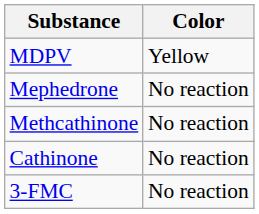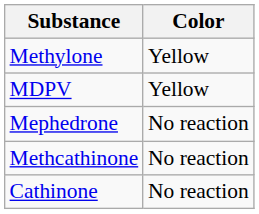 <table class="wikitable sortable">
 <tr>
 <th>Substance</th>
 <th>Color</th>
+</tr>
+<tr>
+<td><a href='#'>Methylone</a></td>
+<td>Yellow</td>
 </tr>
 <tr>
 <td><a href='#'>MDPV</a></td>
 <td>Yellow</td>
 </tr>
 <tr>
 <td><a href='#'>Mephedrone</a></td>
 <td>No reaction</td>
 </tr>
 <tr>
 <td><a href='#'>Methcathinone</a></td>
 <td>No reaction</td>
 </tr>
 <tr>
 <td><a href='#'>Cathinone</a></td>
 <td>No reaction</td>
 </tr>
-<tr>
-<td><a href='#'>3-FMC</a></td>
-<td>No reaction</td>
-</tr>
 </table>
